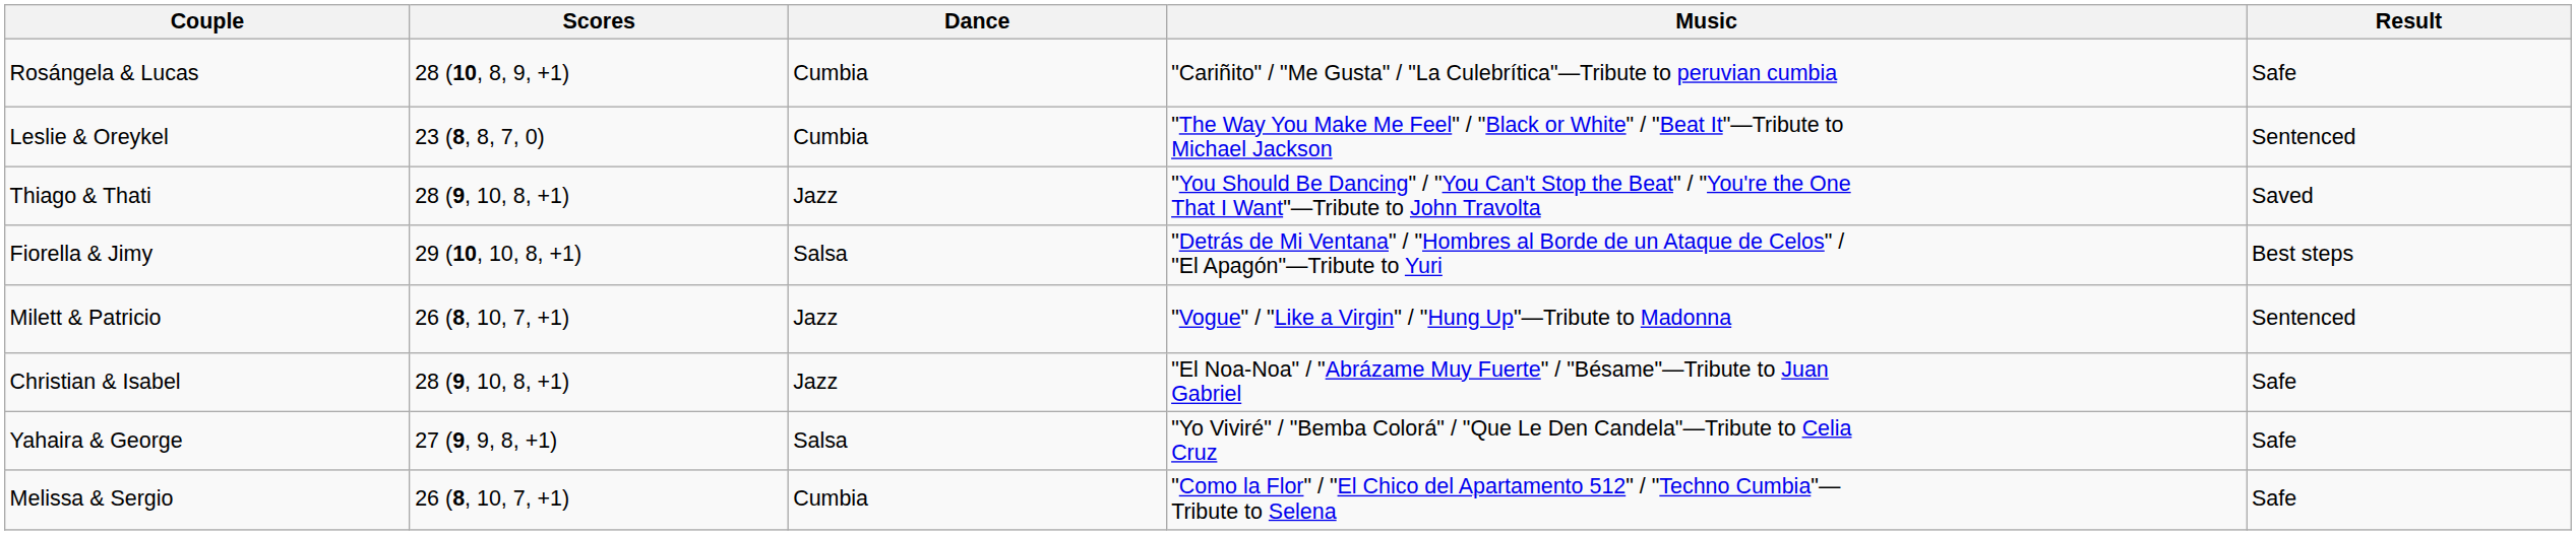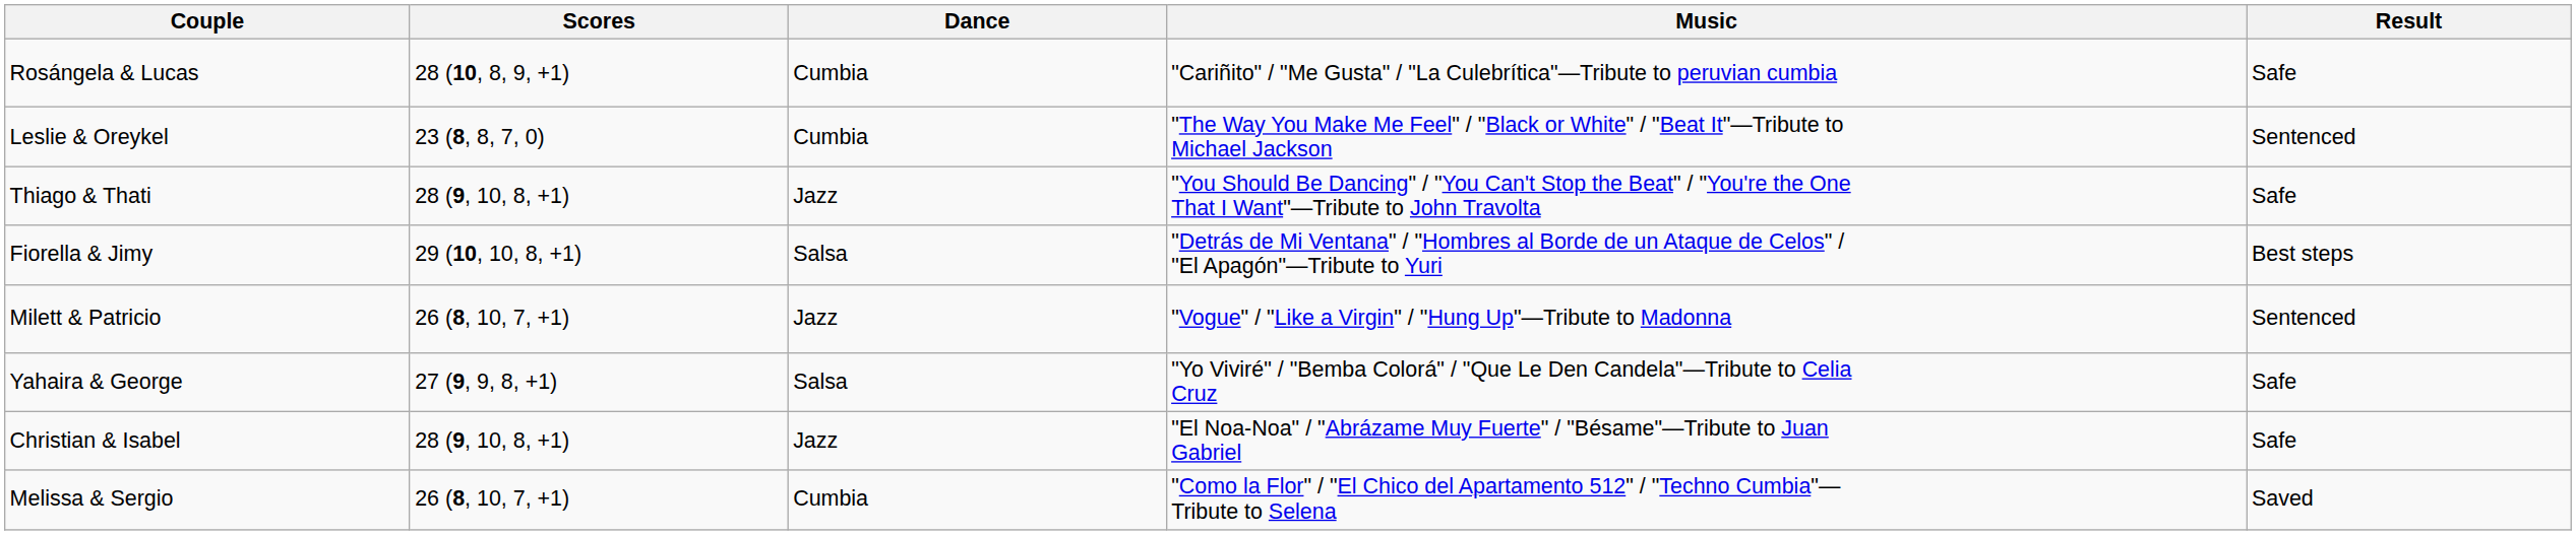 <table class="wikitable sortable" style="width:95%; white-space:nowrap">
 <tr>
 <th style="width:15%;">Couple</th>
 <th style="width:14%;">Scores</th>
 <th style="width:14%;">Dance</th>
 <th style="width:40%;">Music</th>
 <th style="width:12%;">Result</th>
 </tr>
 <tr style="height:50px">
 <td>Rosángela & Lucas</td>
 <td>28 (<strong>10</strong>, 8, 9, +1)</td>
 <td>Cumbia</td>
 <td>"Cariñito" / "Me Gusta" / "La Culebrítica"—Tribute to <a href='#'>peruvian cumbia</a></td>
 <td>Safe</td>
 </tr>
 <tr>
 <td>Leslie & Oreykel</td>
 <td>23 (<strong>8</strong>, 8, 7, 0)</td>
 <td>Cumbia</td>
 <td>"<a href='#'>The Way You Make Me Feel</a>" / "<a href='#'>Black or White</a>" / "<a href='#'>Beat It</a>"—Tribute to<br><a href='#'>Michael Jackson</a></td>
 <td>Sentenced</td>
 </tr>
 <tr>
 <td>Thiago & Thati</td>
 <td>28 (<strong>9</strong>, 10, 8, +1)</td>
 <td>Jazz</td>
 <td>"<a href='#'>You Should Be Dancing</a>" / "<a href='#'>You Can't Stop the Beat</a>" / "<a href='#'>You're the One<br>That I Want</a>"—Tribute to <a href='#'>John Travolta</a></td>
-<td>Saved</td>
+<td>Safe</td>
 </tr>
 <tr>
 <td>Fiorella & Jimy</td>
 <td>29 (<strong>10</strong>, 10, 8, +1)</td>
 <td>Salsa</td>
 <td>"<a href='#'>Detrás de Mi Ventana</a>" / "<a href='#'>Hombres al Borde de un Ataque de Celos</a>" /<br>"El Apagón"—Tribute to <a href='#'>Yuri</a></td>
 <td>Best steps</td>
 </tr>
 <tr style="height:50px">
 <td>Milett & Patricio</td>
 <td>26 (<strong>8</strong>, 10, 7, +1)</td>
 <td>Jazz</td>
 <td>"<a href='#'>Vogue</a>" / "<a href='#'>Like a Virgin</a>" / "<a href='#'>Hung Up</a>"—Tribute to <a href='#'>Madonna</a></td>
 <td>Sentenced</td>
 </tr>
 <tr>
+<td>Yahaira & George</td>
+<td>27 (<strong>9</strong>, 9, 8, +1)</td>
+<td>Salsa</td>
+<td>"Yo Viviré" / "Bemba Colorá" / "Que Le Den Candela"—Tribute to <a href='#'>Celia<br>Cruz</a></td>
+<td>Safe</td>
+</tr>
+<tr>
 <td>Christian & Isabel</td>
 <td>28 (<strong>9</strong>, 10, 8, +1)</td>
 <td>Jazz</td>
 <td>"El Noa-Noa" / "<a href='#'>Abrázame Muy Fuerte</a>" / "Bésame"—Tribute to <a href='#'>Juan<br>Gabriel</a></td>
 <td>Safe</td>
 </tr>
 <tr>
-<td>Yahaira & George</td>
-<td>27 (<strong>9</strong>, 9, 8, +1)</td>
-<td>Salsa</td>
-<td>"Yo Viviré" / "Bemba Colorá" / "Que Le Den Candela"—Tribute to <a href='#'>Celia<br>Cruz</a></td>
-<td>Safe</td>
-</tr>
-<tr>
 <td>Melissa & Sergio</td>
 <td>26 (<strong>8</strong>, 10, 7, +1)</td>
 <td>Cumbia</td>
 <td>"<a href='#'>Como la Flor</a>" / "<a href='#'>El Chico del Apartamento 512</a>" / "<a href='#'>Techno Cumbia</a>"—<br>Tribute to <a href='#'>Selena</a></td>
-<td>Safe</td>
+<td>Saved</td>
 </tr>
 </table>
